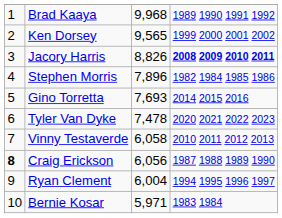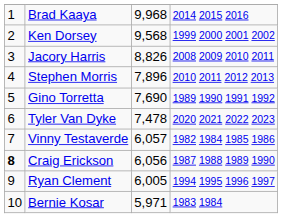 <table class="wikitable">
 <tr>
 </tr>
 <tr>
 <td>1</td>
 <td><a href='#'>Brad Kaaya</a></td>
 <td>9,968</td>
-<td style="font-size:80%;"><a href='#'>1989</a> <a href='#'>1990</a> <a href='#'>1991</a> <a href='#'>1992</a></td>
+<td style="font-size:80%;"><a href='#'>2014</a> <a href='#'>2015</a> <a href='#'>2016</a></td>
 </tr>
 <tr>
 <td>2</td>
 <td><a href='#'>Ken Dorsey</a></td>
-<td>9,565</td>
+<td>9,568</td>
 <td style="font-size:80%;"><a href='#'>1999</a> <a href='#'>2000</a> <a href='#'>2001</a> <a href='#'>2002</a></td>
 </tr>
 <tr>
 <td>3</td>
 <td><a href='#'>Jacory Harris</a></td>
 <td>8,826</td>
-<td style="font-size:80%;"><strong><a href='#'>2008</a> <a href='#'>2009</a> <a href='#'>2010</a> <a href='#'>2011</a></strong></td>
+<td style="font-size:80%;"><a href='#'>2008</a> <a href='#'>2009</a> <a href='#'>2010</a> <a href='#'>2011</a></td>
 </tr>
 <tr>
 <td>4</td>
 <td><a href='#'>Stephen Morris</a></td>
 <td>7,896</td>
-<td style="font-size:80%;"><a href='#'>1982</a> <a href='#'>1984</a> <a href='#'>1985</a> <a href='#'>1986</a></td>
+<td style="font-size:80%;"><a href='#'>2010</a> <a href='#'>2011</a> <a href='#'>2012</a> <a href='#'>2013</a></td>
 </tr>
 <tr>
 <td>5</td>
 <td><a href='#'>Gino Torretta</a></td>
-<td>7,693</td>
-<td style="font-size:80%;"><a href='#'>2014</a> <a href='#'>2015</a> <a href='#'>2016</a></td>
+<td>7,690</td>
+<td style="font-size:80%;"><a href='#'>1989</a> <a href='#'>1990</a> <a href='#'>1991</a> <a href='#'>1992</a></td>
 </tr>
 <tr>
 <td>6</td>
 <td><a href='#'>Tyler Van Dyke</a></td>
 <td>7,478</td>
 <td style="font-size:80%;"><a href='#'>2020</a> <a href='#'>2021</a> <a href='#'>2022</a> <a href='#'>2023</a></td>
 </tr>
 <tr>
 <td>7</td>
 <td><a href='#'>Vinny Testaverde</a></td>
-<td>6,058</td>
-<td style="font-size:80%;"><a href='#'>2010</a> <a href='#'>2011</a> <a href='#'>2012</a> <a href='#'>2013</a></td>
+<td>6,057</td>
+<td style="font-size:80%;"><a href='#'>1982</a> <a href='#'>1984</a> <a href='#'>1985</a> <a href='#'>1986</a></td>
 </tr>
 <tr>
 <td><strong>8</strong></td>
 <td><a href='#'>Craig Erickson</a></td>
 <td>6,056</td>
 <td style="font-size:80%;"><a href='#'>1987</a> <a href='#'>1988</a> <a href='#'>1989</a> <a href='#'>1990</a></td>
 </tr>
 <tr>
 <td>9</td>
 <td><a href='#'>Ryan Clement</a></td>
-<td>6,004</td>
+<td>6,005</td>
 <td style="font-size:80%;"><a href='#'>1994</a> <a href='#'>1995</a> <a href='#'>1996</a> <a href='#'>1997</a></td>
 </tr>
 <tr>
 <td>10</td>
 <td><a href='#'>Bernie Kosar</a></td>
 <td>5,971</td>
 <td style="font-size:80%;"><a href='#'>1983</a> <a href='#'>1984</a></td>
 </tr>
 </table>
